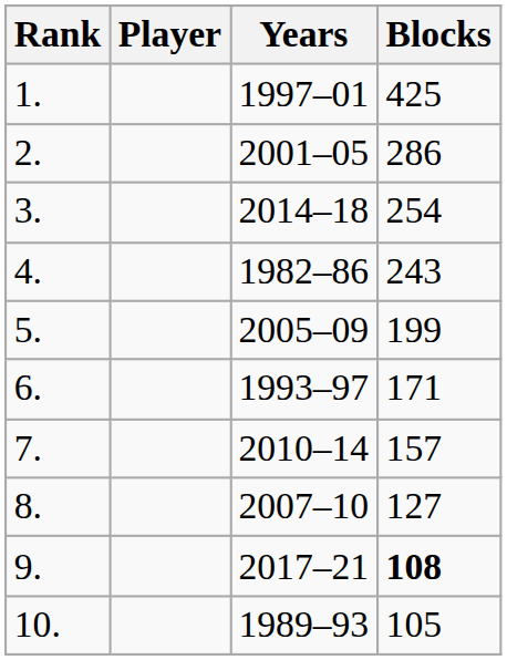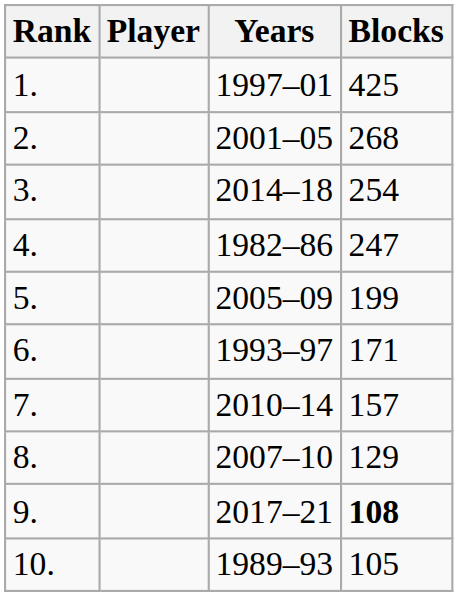 <table class="wikitable sortable">
 <tr>
 <th>Rank</th>
 <th>Player</th>
 <th>Years</th>
 <th>Blocks</th>
 </tr>
 <tr>
 <td>1.</td>
 <td></td>
 <td>1997–01</td>
 <td>425</td>
 </tr>
 <tr>
 <td>2.</td>
 <td></td>
 <td>2001–05</td>
-<td>286</td>
+<td>268</td>
 </tr>
 <tr>
 <td>3.</td>
 <td></td>
 <td>2014–18</td>
 <td>254</td>
 </tr>
 <tr>
 <td>4.</td>
 <td></td>
 <td>1982–86</td>
-<td>243</td>
+<td>247</td>
 </tr>
 <tr>
 <td>5.</td>
 <td></td>
 <td>2005–09</td>
 <td>199</td>
 </tr>
 <tr>
 <td>6.</td>
 <td></td>
 <td>1993–97</td>
 <td>171</td>
 </tr>
 <tr>
 <td>7.</td>
 <td></td>
 <td>2010–14</td>
 <td>157</td>
 </tr>
 <tr>
 <td>8.</td>
 <td></td>
 <td>2007–10</td>
-<td>127</td>
+<td>129</td>
 </tr>
 <tr>
 <td>9.</td>
 <td></td>
 <td>2017–21</td>
 <td><strong>108</strong></td>
 </tr>
 <tr>
 <td>10.</td>
 <td></td>
 <td>1989–93</td>
 <td>105</td>
 </tr>
 </table>
